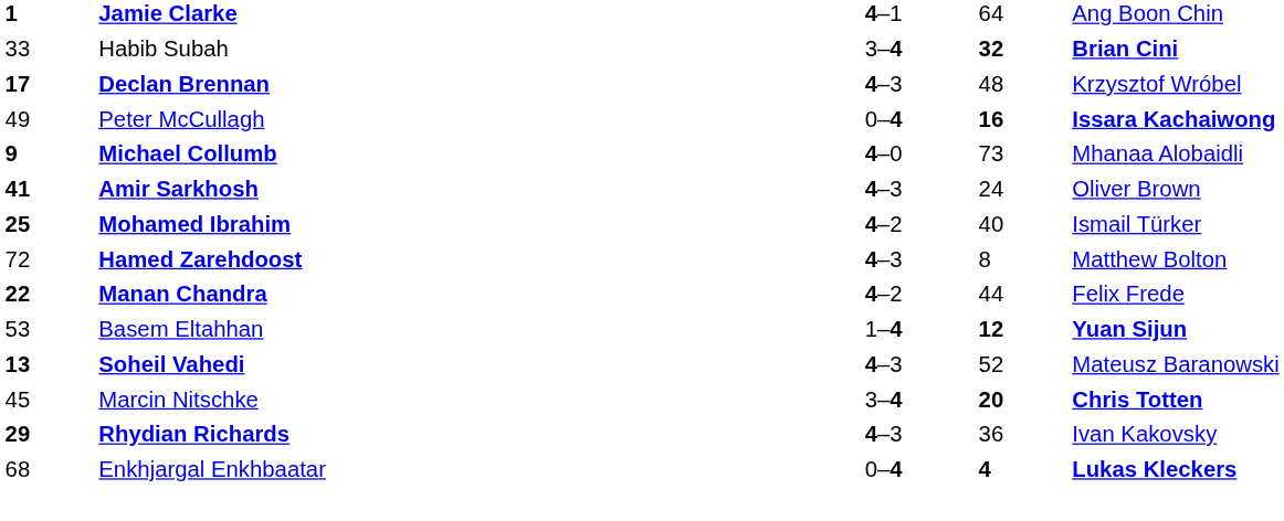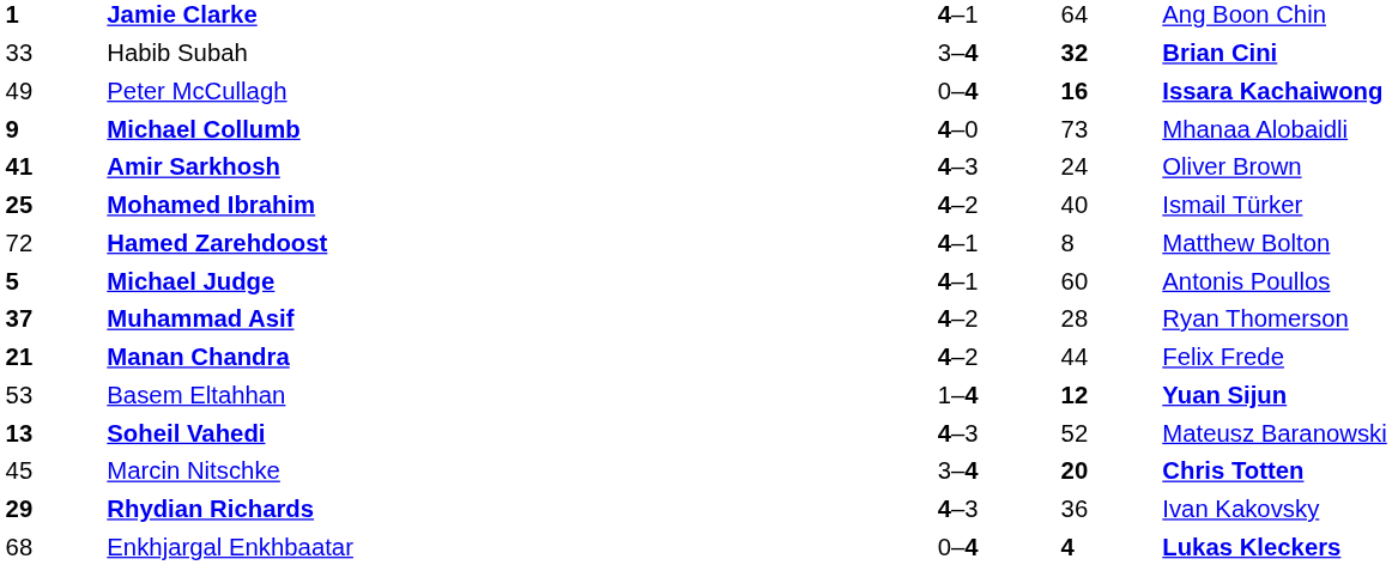 <table width="100%" cellspacing="5">
 <tr>
 <th width=5%></th>
 <th width=40%></th>
 <th width=10%></th>
 <th width=5%></th>
 <th width=40%></th>
 </tr>
 <tr>
 <td><strong>1</strong></td>
 <td> <strong><a href='#'>Jamie Clarke</a></strong></td>
 <td align="center"><strong>4</strong>–1</td>
 <td>64</td>
 <td> <a href='#'>Ang Boon Chin</a></td>
 </tr>
 <tr>
 <td>33</td>
 <td> Habib Subah</td>
 <td align="center">3–<strong>4</strong></td>
 <td><strong>32</strong></td>
 <td> <strong><a href='#'>Brian Cini</a></strong></td>
-</tr>
-<tr>
-<td><strong>17</strong></td>
-<td> <strong><a href='#'>Declan Brennan</a></strong></td>
-<td align="center"><strong>4</strong>–3</td>
-<td>48</td>
-<td> <a href='#'>Krzysztof Wróbel</a></td>
 </tr>
 <tr>
 <td>49</td>
 <td> <a href='#'>Peter McCullagh</a></td>
 <td align="center">0–<strong>4</strong></td>
 <td><strong>16</strong></td>
 <td> <strong><a href='#'>Issara Kachaiwong</a></strong></td>
 </tr>
 <tr>
 <td><strong>9</strong></td>
 <td> <strong><a href='#'>Michael Collumb</a></strong></td>
 <td align="center"><strong>4</strong>–0</td>
 <td>73</td>
 <td> <a href='#'>Mhanaa Alobaidli</a></td>
 </tr>
 <tr>
 <td><strong>41</strong></td>
 <td> <strong><a href='#'>Amir Sarkhosh</a></strong></td>
 <td align="center"><strong>4</strong>–3</td>
 <td>24</td>
 <td> <a href='#'>Oliver Brown</a></td>
 </tr>
 <tr>
 <td><strong>25</strong></td>
 <td> <strong><a href='#'>Mohamed Ibrahim</a></strong></td>
 <td align="center"><strong>4</strong>–2</td>
 <td>40</td>
 <td> <a href='#'>Ismail Türker</a></td>
 </tr>
 <tr>
 <td>72</td>
 <td> <strong><a href='#'>Hamed Zarehdoost</a></strong></td>
-<td align="center"><strong>4</strong>–3</td>
+<td align="center"><strong>4</strong>–1</td>
 <td>8</td>
 <td> <a href='#'>Matthew Bolton</a></td>
 </tr>
 <tr>
-<td><strong>22</strong></td>
+<td><strong>5</strong></td>
+<td> <strong><a href='#'>Michael Judge</a></strong></td>
+<td align="center"><strong>4</strong>–1</td>
+<td>60</td>
+<td> <a href='#'>Antonis Poullos</a></td>
+</tr>
+<tr>
+<td><strong>37</strong></td>
+<td> <strong><a href='#'>Muhammad Asif</a></strong></td>
+<td align="center"><strong>4</strong>–2</td>
+<td>28</td>
+<td> <a href='#'>Ryan Thomerson</a></td>
+</tr>
+<tr>
+<td><strong>21</strong></td>
 <td> <strong><a href='#'>Manan Chandra</a></strong></td>
 <td align="center"><strong>4</strong>–2</td>
 <td>44</td>
 <td> <a href='#'>Felix Frede</a></td>
 </tr>
 <tr>
 <td>53</td>
 <td> <a href='#'>Basem Eltahhan</a></td>
 <td align="center">1–<strong>4</strong></td>
 <td><strong>12</strong></td>
 <td> <strong><a href='#'>Yuan Sijun</a></strong></td>
 </tr>
 <tr>
 <td><strong>13</strong></td>
 <td> <strong><a href='#'>Soheil Vahedi</a></strong></td>
 <td align="center"><strong>4</strong>–3</td>
 <td>52</td>
 <td> <a href='#'>Mateusz Baranowski</a></td>
 </tr>
 <tr>
 <td>45</td>
 <td> <a href='#'>Marcin Nitschke</a></td>
 <td align="center">3–<strong>4</strong></td>
 <td><strong>20</strong></td>
 <td> <strong><a href='#'>Chris Totten</a></strong></td>
 </tr>
 <tr>
 <td><strong>29</strong></td>
 <td> <strong><a href='#'>Rhydian Richards</a></strong></td>
 <td align="center"><strong>4</strong>–3</td>
 <td>36</td>
 <td> <a href='#'>Ivan Kakovsky</a></td>
 </tr>
 <tr>
 <td>68</td>
 <td> <a href='#'>Enkhjargal Enkhbaatar</a></td>
 <td align="center">0–<strong>4</strong></td>
 <td><strong>4</strong></td>
 <td> <strong><a href='#'>Lukas Kleckers</a></strong></td>
 </tr>
 </table>
